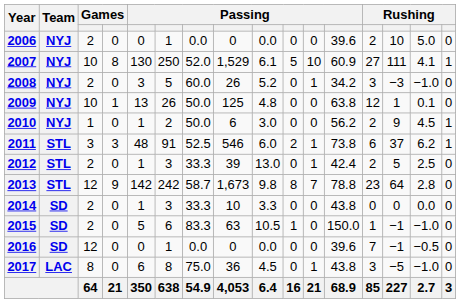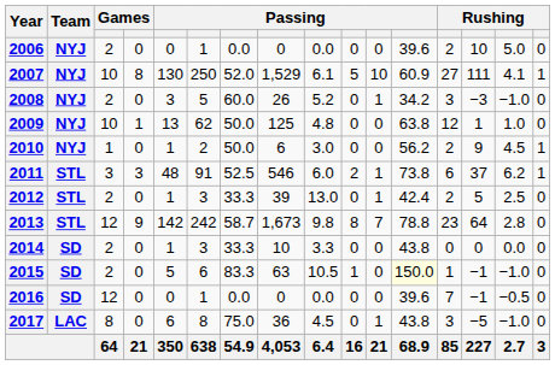 <table class="wikitable" style="text-align:center;">
 <tr>
 <th rowspan="2">Year</th>
 <th rowspan="2">Team</th>
 <th colspan="2">Games</th>
 <th colspan="8">Passing</th>
 <th colspan="4">Rushing</th>
 </tr>
 <tr>
 <th></th>
 <th></th>
 <th></th>
 <th></th>
 <th></th>
 <th></th>
 <th></th>
 <th></th>
 <th></th>
 <th></th>
 <th></th>
 <th></th>
 <th></th>
 <th></th>
 </tr>
 <tr>
 <th><a href='#'>2006</a></th>
 <th><a href='#'>NYJ</a></th>
 <td>2</td>
 <td>0</td>
 <td>0</td>
 <td>1</td>
 <td>0.0</td>
 <td>0</td>
 <td>0.0</td>
 <td>0</td>
 <td>0</td>
 <td>39.6</td>
 <td>2</td>
 <td>10</td>
 <td>5.0</td>
 <td>0</td>
 </tr>
 <tr>
 <th><a href='#'>2007</a></th>
 <th><a href='#'>NYJ</a></th>
 <td>10</td>
 <td>8</td>
 <td>130</td>
 <td>250</td>
 <td>52.0</td>
 <td>1,529</td>
 <td>6.1</td>
 <td>5</td>
 <td>10</td>
 <td>60.9</td>
 <td>27</td>
 <td>111</td>
 <td>4.1</td>
 <td>1</td>
 </tr>
 <tr>
 <th><a href='#'>2008</a></th>
 <th><a href='#'>NYJ</a></th>
 <td>2</td>
 <td>0</td>
 <td>3</td>
 <td>5</td>
 <td>60.0</td>
 <td>26</td>
 <td>5.2</td>
 <td>0</td>
 <td>1</td>
 <td>34.2</td>
 <td>3</td>
 <td>−3</td>
 <td>−1.0</td>
 <td>0</td>
 </tr>
 <tr>
 <th><a href='#'>2009</a></th>
 <th><a href='#'>NYJ</a></th>
 <td>10</td>
 <td>1</td>
 <td>13</td>
-<td>26</td>
+<td>62</td>
 <td>50.0</td>
 <td>125</td>
 <td>4.8</td>
 <td>0</td>
 <td>0</td>
 <td>63.8</td>
 <td>12</td>
 <td>1</td>
-<td>0.1</td>
+<td>1.0</td>
 <td>0</td>
 </tr>
 <tr>
 <th><a href='#'>2010</a></th>
 <th><a href='#'>NYJ</a></th>
 <td>1</td>
 <td>0</td>
 <td>1</td>
 <td>2</td>
 <td>50.0</td>
 <td>6</td>
 <td>3.0</td>
 <td>0</td>
 <td>0</td>
 <td>56.2</td>
 <td>2</td>
 <td>9</td>
 <td>4.5</td>
 <td>1</td>
 </tr>
 <tr>
 <th><a href='#'>2011</a></th>
 <th><a href='#'>STL</a></th>
 <td>3</td>
 <td>3</td>
 <td>48</td>
 <td>91</td>
 <td>52.5</td>
 <td>546</td>
 <td>6.0</td>
 <td>2</td>
 <td>1</td>
 <td>73.8</td>
 <td>6</td>
 <td>37</td>
 <td>6.2</td>
 <td>1</td>
 </tr>
 <tr>
 <th><a href='#'>2012</a></th>
 <th><a href='#'>STL</a></th>
 <td>2</td>
 <td>0</td>
 <td>1</td>
 <td>3</td>
 <td>33.3</td>
 <td>39</td>
 <td>13.0</td>
 <td>0</td>
 <td>1</td>
 <td>42.4</td>
 <td>2</td>
 <td>5</td>
 <td>2.5</td>
 <td>0</td>
 </tr>
 <tr>
 <th><a href='#'>2013</a></th>
 <th><a href='#'>STL</a></th>
 <td>12</td>
 <td>9</td>
 <td>142</td>
 <td>242</td>
 <td>58.7</td>
 <td>1,673</td>
 <td>9.8</td>
 <td>8</td>
 <td>7</td>
 <td>78.8</td>
 <td>23</td>
 <td>64</td>
 <td>2.8</td>
 <td>0</td>
 </tr>
 <tr>
 <th><a href='#'>2014</a></th>
 <th><a href='#'>SD</a></th>
 <td>2</td>
 <td>0</td>
 <td>1</td>
 <td>3</td>
 <td>33.3</td>
 <td>10</td>
 <td>3.3</td>
 <td>0</td>
 <td>0</td>
 <td>43.8</td>
 <td>0</td>
 <td>0</td>
 <td>0.0</td>
 <td>0</td>
 </tr>
 <tr>
 <th><a href='#'>2015</a></th>
 <th><a href='#'>SD</a></th>
 <td>2</td>
 <td>0</td>
 <td>5</td>
 <td>6</td>
 <td>83.3</td>
 <td>63</td>
 <td>10.5</td>
 <td>1</td>
 <td>0</td>
-<td>150.0</td>
+<td style="background: lightyellow;">150.0</td>
 <td>1</td>
 <td>−1</td>
 <td>−1.0</td>
 <td>0</td>
 </tr>
 <tr>
 <th><a href='#'>2016</a></th>
 <th><a href='#'>SD</a></th>
 <td>12</td>
 <td>0</td>
 <td>0</td>
 <td>1</td>
 <td>0.0</td>
 <td>0</td>
 <td>0.0</td>
 <td>0</td>
 <td>0</td>
 <td>39.6</td>
 <td>7</td>
 <td>−1</td>
 <td>−0.5</td>
 <td>0</td>
 </tr>
 <tr>
 <th><a href='#'>2017</a></th>
 <th><a href='#'>LAC</a></th>
 <td>8</td>
 <td>0</td>
 <td>6</td>
 <td>8</td>
 <td>75.0</td>
 <td>36</td>
 <td>4.5</td>
 <td>0</td>
 <td>1</td>
 <td>43.8</td>
 <td>3</td>
 <td>−5</td>
 <td>−1.0</td>
 <td>0</td>
 </tr>
 <tr>
 <th colspan="2"></th>
 <th>64</th>
 <th>21</th>
 <th>350</th>
 <th>638</th>
 <th>54.9</th>
 <th>4,053</th>
 <th>6.4</th>
 <th>16</th>
 <th>21</th>
 <th>68.9</th>
 <th>85</th>
 <th>227</th>
 <th>2.7</th>
 <th>3</th>
 </tr>
 </table>
